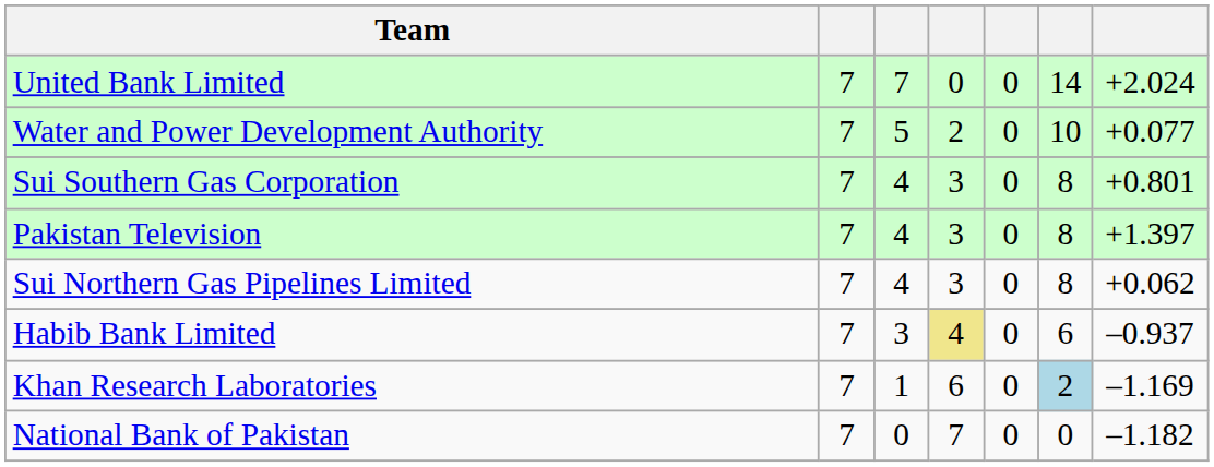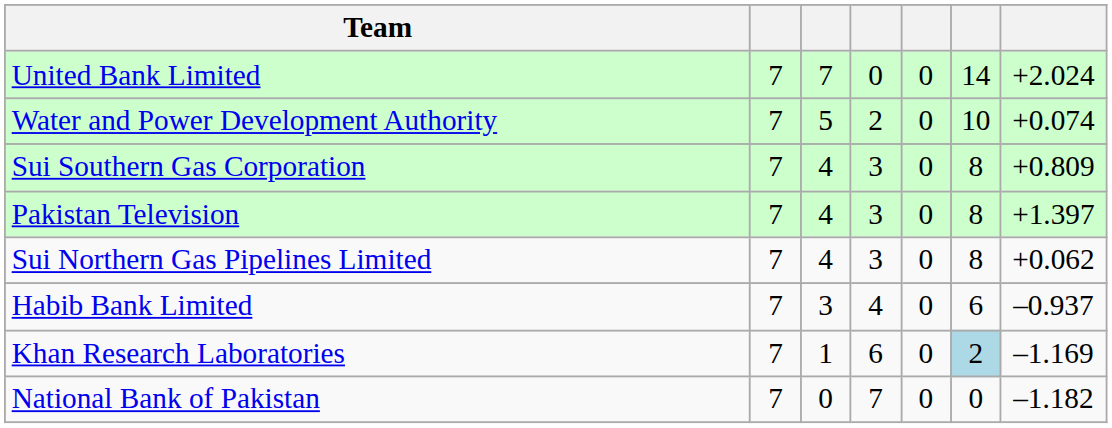 <table class="wikitable" style="text-align:center">
 <tr>
 <th style="width:400px">Team</th>
 <th width="20"></th>
 <th width="20"></th>
 <th width="20"></th>
 <th width="20"></th>
 <th width="20"></th>
 <th width="50"></th>
 </tr>
 <tr style="background:#cfc">
 <td style="text-align:left;"><a href='#'>United Bank Limited</a></td>
 <td>7</td>
 <td>7</td>
 <td>0</td>
 <td>0</td>
 <td>14</td>
 <td>+2.024</td>
 </tr>
 <tr style="background:#cfc">
 <td style="text-align:left;"><a href='#'>Water and Power Development Authority</a></td>
 <td>7</td>
 <td>5</td>
 <td>2</td>
 <td>0</td>
 <td>10</td>
-<td>+0.077</td>
+<td>+0.074</td>
 </tr>
 <tr style="background:#cfc">
 <td style="text-align:left;"><a href='#'>Sui Southern Gas Corporation</a></td>
 <td>7</td>
 <td>4</td>
 <td>3</td>
 <td>0</td>
 <td>8</td>
-<td>+0.801</td>
+<td>+0.809</td>
 </tr>
 <tr style="background:#cfc">
 <td style="text-align:left;"><a href='#'>Pakistan Television</a></td>
 <td>7</td>
 <td>4</td>
 <td>3</td>
 <td>0</td>
 <td>8</td>
 <td>+1.397</td>
 </tr>
 <tr>
 <td style="text-align:left;"><a href='#'>Sui Northern Gas Pipelines Limited</a></td>
 <td>7</td>
 <td>4</td>
 <td>3</td>
 <td>0</td>
 <td>8</td>
 <td>+0.062</td>
 </tr>
 <tr>
 <td style="text-align:left;"><a href='#'>Habib Bank Limited</a></td>
 <td>7</td>
 <td>3</td>
-<td style="background: khaki;">4</td>
+<td>4</td>
 <td>0</td>
 <td>6</td>
 <td>–0.937</td>
 </tr>
 <tr>
 <td style="text-align:left;"><a href='#'>Khan Research Laboratories</a></td>
 <td>7</td>
 <td>1</td>
 <td>6</td>
 <td>0</td>
 <td style="background: lightblue;">2</td>
 <td>–1.169</td>
 </tr>
 <tr>
 <td style="text-align:left;"><a href='#'>National Bank of Pakistan</a></td>
 <td>7</td>
 <td>0</td>
 <td>7</td>
 <td>0</td>
 <td>0</td>
 <td>–1.182</td>
 </tr>
 </table>
